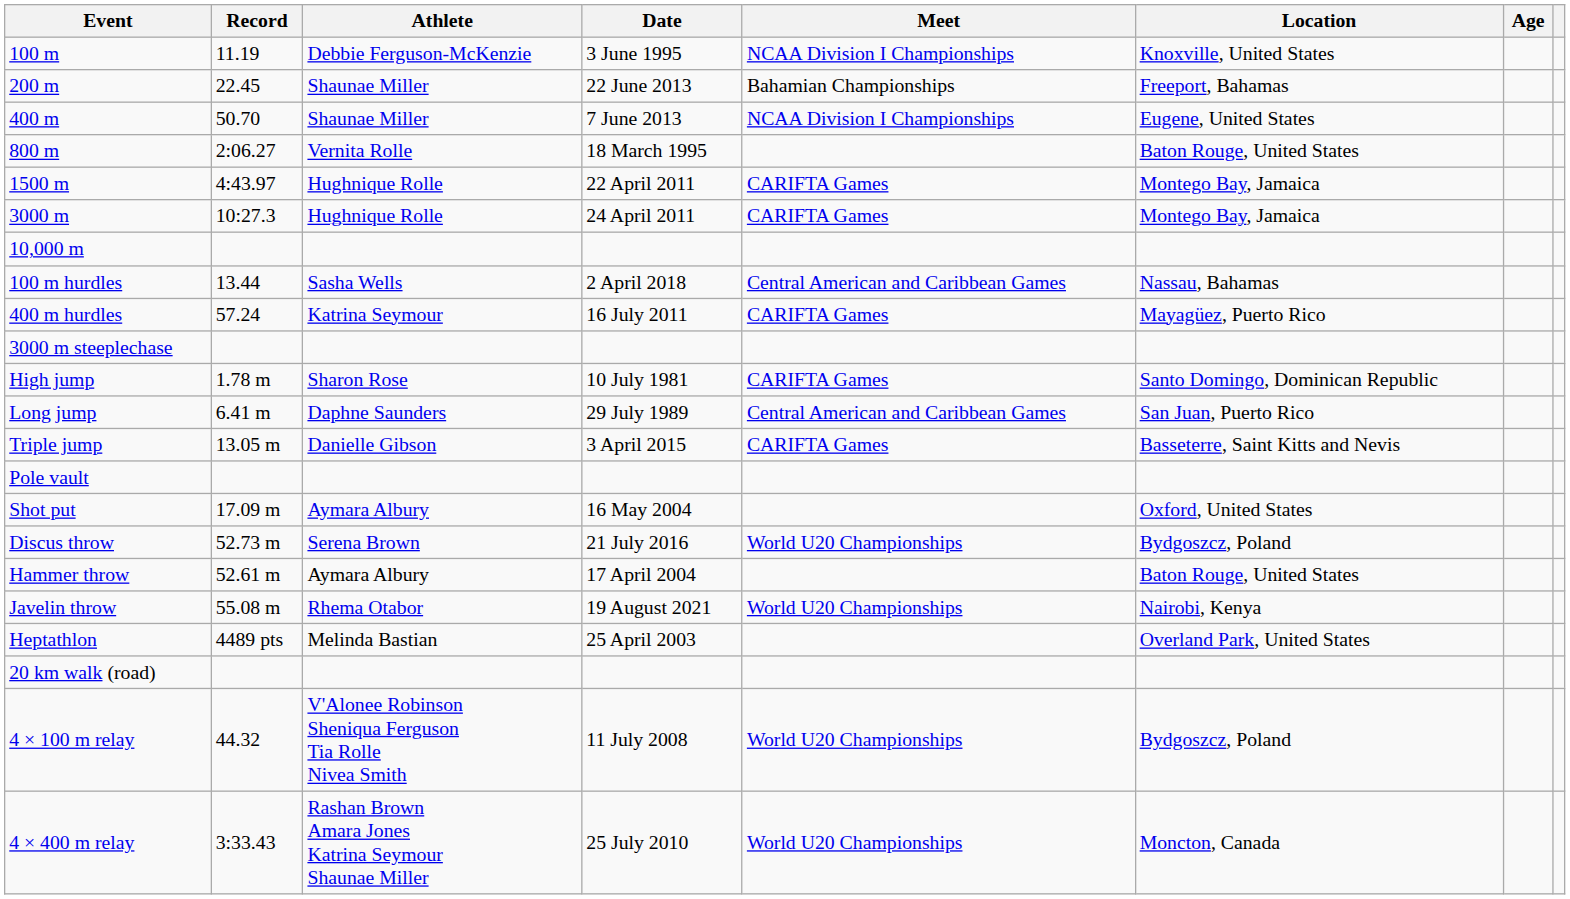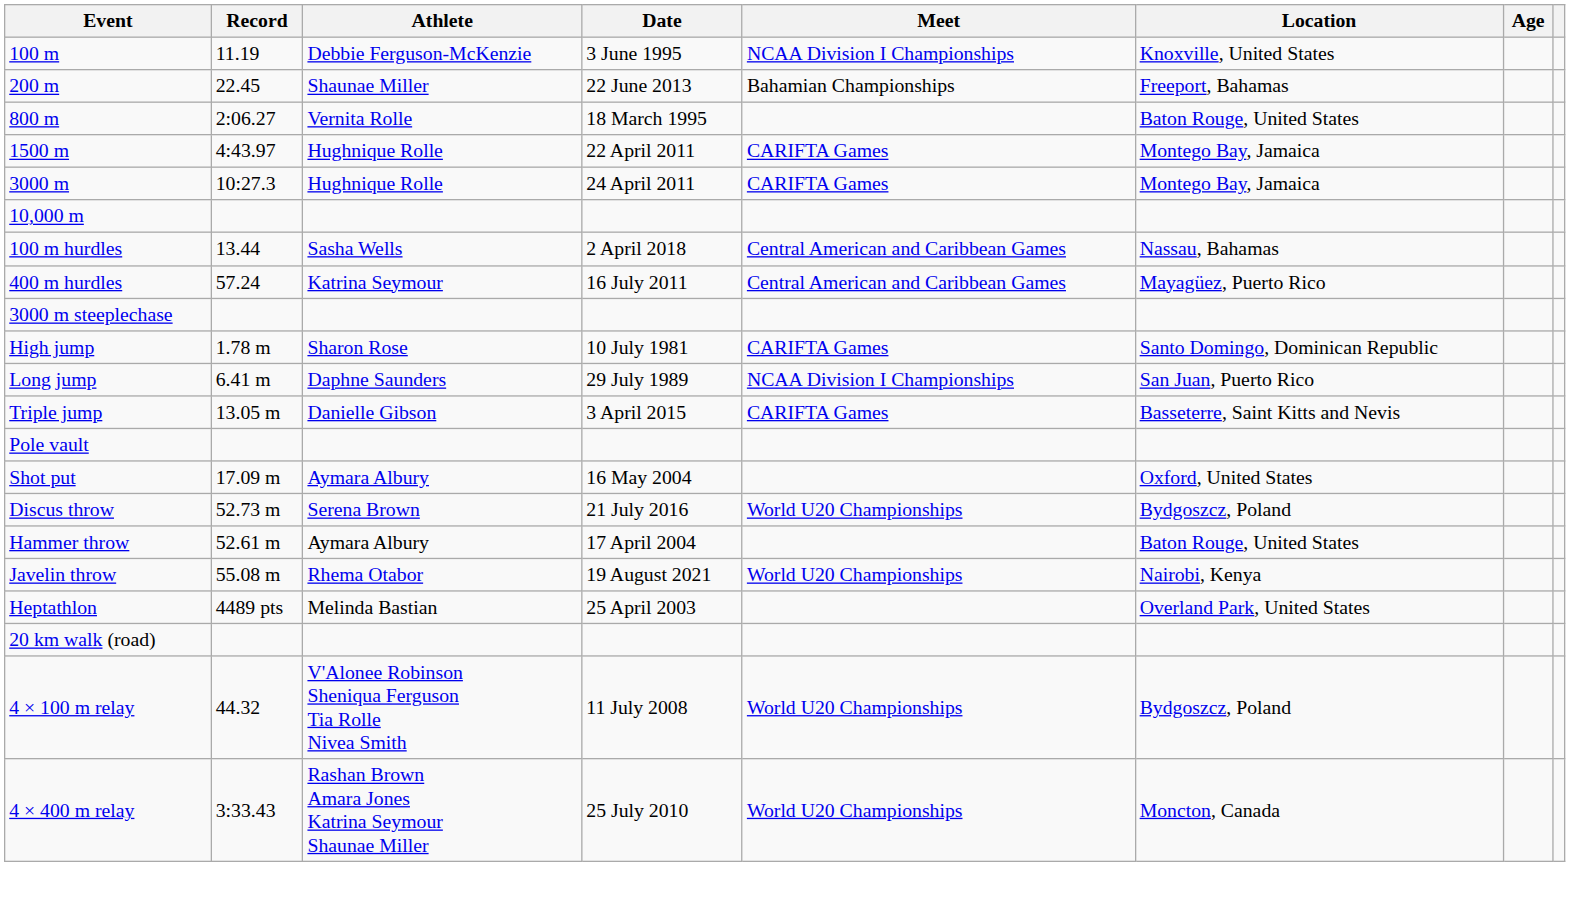 <table class="wikitable" style="font-size:95%; width: 95%;">
 <tr>
 <th>Event</th>
 <th>Record</th>
 <th>Athlete</th>
 <th>Date</th>
 <th>Meet</th>
 <th>Location</th>
 <th>Age</th>
 <th></th>
 </tr>
 <tr>
 <td><a href='#'>100 m</a></td>
 <td>11.19 </td>
 <td><a href='#'>Debbie Ferguson-McKenzie</a></td>
 <td>3 June 1995</td>
 <td><a href='#'>NCAA Division I Championships</a></td>
 <td><a href='#'>Knoxville</a>, United States</td>
 <td></td>
 <td></td>
 </tr>
 <tr>
 <td><a href='#'>200 m</a></td>
 <td>22.45 </td>
 <td><a href='#'>Shaunae Miller</a></td>
 <td>22 June 2013</td>
 <td>Bahamian Championships</td>
 <td><a href='#'>Freeport</a>, Bahamas</td>
-<td></td>
-<td></td>
-</tr>
-<tr>
-<td><a href='#'>400 m</a></td>
-<td>50.70</td>
-<td><a href='#'>Shaunae Miller</a></td>
-<td>7 June 2013</td>
-<td><a href='#'>NCAA Division I Championships</a></td>
-<td><a href='#'>Eugene</a>, United States</td>
 <td></td>
 <td></td>
 </tr>
 <tr>
 <td><a href='#'>800 m</a></td>
 <td>2:06.27</td>
 <td><a href='#'>Vernita Rolle</a></td>
 <td>18 March 1995</td>
 <td></td>
 <td><a href='#'>Baton Rouge</a>, United States</td>
 <td></td>
 <td></td>
 </tr>
 <tr>
 <td><a href='#'>1500 m</a></td>
 <td>4:43.97</td>
 <td><a href='#'>Hughnique Rolle</a></td>
 <td>22 April 2011</td>
 <td><a href='#'>CARIFTA Games</a></td>
 <td><a href='#'>Montego Bay</a>, Jamaica</td>
 <td></td>
 <td></td>
 </tr>
 <tr>
 <td><a href='#'>3000 m</a></td>
 <td>10:27.3 </td>
 <td><a href='#'>Hughnique Rolle</a></td>
 <td>24 April 2011</td>
 <td><a href='#'>CARIFTA Games</a></td>
 <td><a href='#'>Montego Bay</a>, Jamaica</td>
 <td></td>
 <td></td>
 </tr>
 <tr>
 <td><a href='#'>10,000 m</a></td>
 <td></td>
 <td></td>
 <td></td>
 <td></td>
 <td></td>
 <td></td>
 </tr>
 <tr>
 <td><a href='#'>100 m hurdles</a></td>
 <td>13.44 </td>
 <td><a href='#'>Sasha Wells</a></td>
 <td>2 April 2018</td>
 <td><a href='#'>Central American and Caribbean Games</a></td>
 <td><a href='#'>Nassau</a>, Bahamas</td>
 <td></td>
 <td></td>
 </tr>
 <tr>
 <td><a href='#'>400 m hurdles</a></td>
 <td>57.24</td>
 <td><a href='#'>Katrina Seymour</a></td>
 <td>16 July 2011</td>
-<td><a href='#'>CARIFTA Games</a></td>
+<td><a href='#'>Central American and Caribbean Games</a></td>
 <td><a href='#'>Mayagüez</a>, Puerto Rico</td>
 <td></td>
 <td></td>
 </tr>
 <tr>
 <td><a href='#'>3000 m steeplechase</a></td>
 <td></td>
 <td></td>
 <td></td>
 <td></td>
 <td></td>
 <td></td>
 </tr>
 <tr>
 <td><a href='#'>High jump</a></td>
 <td>1.78 m</td>
 <td><a href='#'>Sharon Rose</a></td>
 <td>10 July 1981</td>
 <td><a href='#'>CARIFTA Games</a></td>
 <td><a href='#'>Santo Domingo</a>, Dominican Republic</td>
 <td></td>
 <td></td>
 </tr>
 <tr>
 <td><a href='#'>Long jump</a></td>
 <td>6.41 m </td>
 <td><a href='#'>Daphne Saunders</a></td>
 <td>29 July 1989</td>
-<td><a href='#'>Central American and Caribbean Games</a></td>
+<td><a href='#'>NCAA Division I Championships</a></td>
 <td><a href='#'>San Juan</a>, Puerto Rico</td>
 <td></td>
 <td></td>
 </tr>
 <tr>
 <td><a href='#'>Triple jump</a></td>
 <td>13.05 m </td>
 <td><a href='#'>Danielle Gibson</a></td>
 <td>3 April 2015</td>
 <td><a href='#'>CARIFTA Games</a></td>
 <td><a href='#'>Basseterre</a>, Saint Kitts and Nevis</td>
 <td></td>
 <td></td>
 </tr>
 <tr>
 <td><a href='#'>Pole vault</a></td>
 <td></td>
 <td></td>
 <td></td>
 <td></td>
 <td></td>
 <td></td>
 </tr>
 <tr>
 <td><a href='#'>Shot put</a></td>
 <td>17.09 m</td>
 <td><a href='#'>Aymara Albury</a></td>
 <td>16 May 2004</td>
 <td></td>
 <td><a href='#'>Oxford</a>, United States</td>
 <td></td>
 <td></td>
 </tr>
 <tr>
 <td><a href='#'>Discus throw</a></td>
 <td>52.73 m</td>
 <td><a href='#'>Serena Brown</a></td>
 <td>21 July 2016</td>
 <td><a href='#'>World U20 Championships</a></td>
 <td><a href='#'>Bydgoszcz</a>, Poland</td>
 <td></td>
 <td></td>
 </tr>
 <tr>
 <td><a href='#'>Hammer throw</a></td>
 <td>52.61 m</td>
 <td>Aymara Albury</td>
 <td>17 April 2004</td>
 <td></td>
 <td><a href='#'>Baton Rouge</a>, United States</td>
 <td></td>
 <td></td>
 </tr>
 <tr>
 <td><a href='#'>Javelin throw</a></td>
 <td>55.08 m </td>
 <td><a href='#'>Rhema Otabor</a></td>
 <td>19 August 2021</td>
 <td><a href='#'>World U20 Championships</a></td>
 <td><a href='#'>Nairobi</a>, Kenya</td>
 <td></td>
 <td></td>
 </tr>
 <tr>
 <td><a href='#'>Heptathlon</a></td>
 <td>4489 pts</td>
 <td>Melinda Bastian</td>
 <td>25 April 2003</td>
 <td></td>
 <td><a href='#'>Overland Park</a>, United States</td>
 <td></td>
 <td></td>
 </tr>
 <tr>
 <td><a href='#'>20 km walk</a> (road)</td>
 <td></td>
 <td></td>
 <td></td>
 <td></td>
 <td></td>
 <td></td>
 </tr>
 <tr>
 <td><a href='#'>4 × 100 m relay</a></td>
 <td>44.32</td>
 <td><a href='#'>V'Alonee Robinson</a><br><a href='#'>Sheniqua Ferguson</a><br><a href='#'>Tia Rolle</a><br><a href='#'>Nivea Smith</a></td>
 <td>11 July 2008</td>
 <td><a href='#'>World U20 Championships</a></td>
 <td><a href='#'>Bydgoszcz</a>, Poland</td>
 <td><br><br><br></td>
 <td></td>
 </tr>
 <tr>
 <td><a href='#'>4 × 400 m relay</a></td>
 <td>3:33.43</td>
 <td><a href='#'>Rashan Brown</a><br><a href='#'>Amara Jones</a><br><a href='#'>Katrina Seymour</a><br><a href='#'>Shaunae Miller</a></td>
 <td>25 July 2010</td>
 <td><a href='#'>World U20 Championships</a></td>
 <td><a href='#'>Moncton</a>, Canada</td>
 <td><br><br><br></td>
 <td></td>
 </tr>
 </table>
